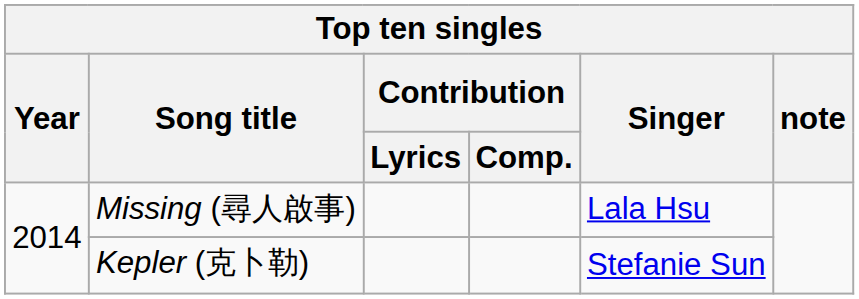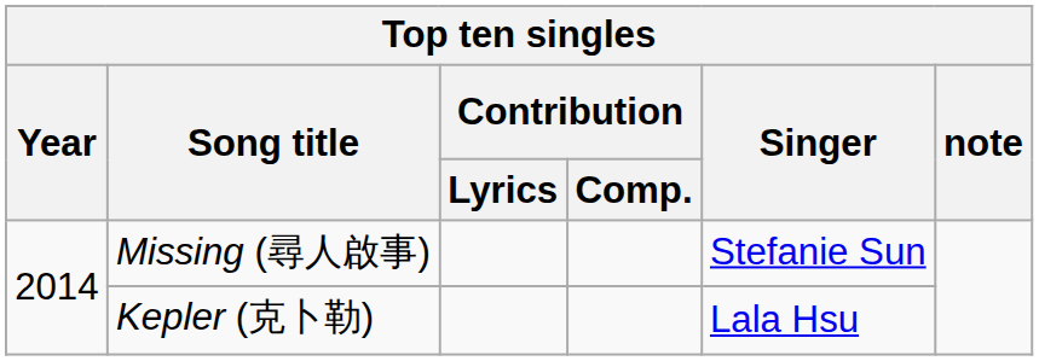 <table class="wikitable" style="margin-bottom: 10px;">
 <tr>
 <th colspan="6" style="text-align: center;">Top ten singles</th>
 </tr>
 <tr style="height: 40px;">
 <th rowspan="2">Year</th>
 <th rowspan="2">Song title</th>
 <th colspan="2">Contribution</th>
 <th rowspan="2">Singer</th>
 <th rowspan="2">note</th>
 </tr>
 <tr>
 <th>Lyrics</th>
 <th>Comp.</th>
 </tr>
 <tr>
 <td rowspan="2">2014</td>
 <td><em>Missing</em> (尋人啟事)</td>
 <td></td>
 <td><br></td>
-<td><a href='#'>Lala Hsu</a></td>
+<td><a href='#'>Stefanie Sun</a></td>
 <td rowspan="2"></td>
 </tr>
 <tr>
 <td><em>Kepler</em> (克卜勒)</td>
 <td></td>
 <td></td>
-<td><a href='#'>Stefanie Sun</a></td>
+<td><a href='#'>Lala Hsu</a></td>
 </tr>
 </table>
